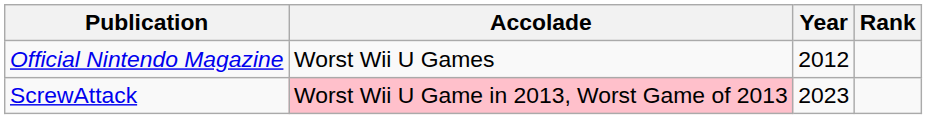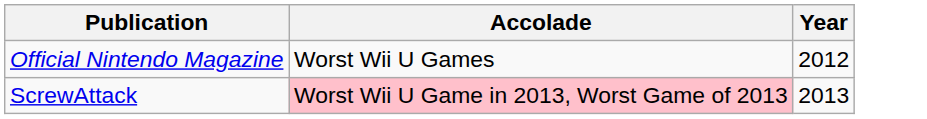 <table class="wikitable">
 <tr>
 <th>Publication</th>
 <th>Accolade</th>
 <th>Year</th>
-<th>Rank</th>
 </tr>
 <tr>
 <td><em><a href='#'>Official Nintendo Magazine</a></em></td>
 <td>Worst Wii U Games</td>
 <td>2012</td>
-<td></td>
 </tr>
 <tr>
 <td><a href='#'>ScrewAttack</a></td>
 <td style="background: pink;">Worst Wii U Game in 2013, Worst Game of 2013</td>
-<td>2023</td>
-<td></td>
+<td>2013</td>
 </tr>
 </table>
